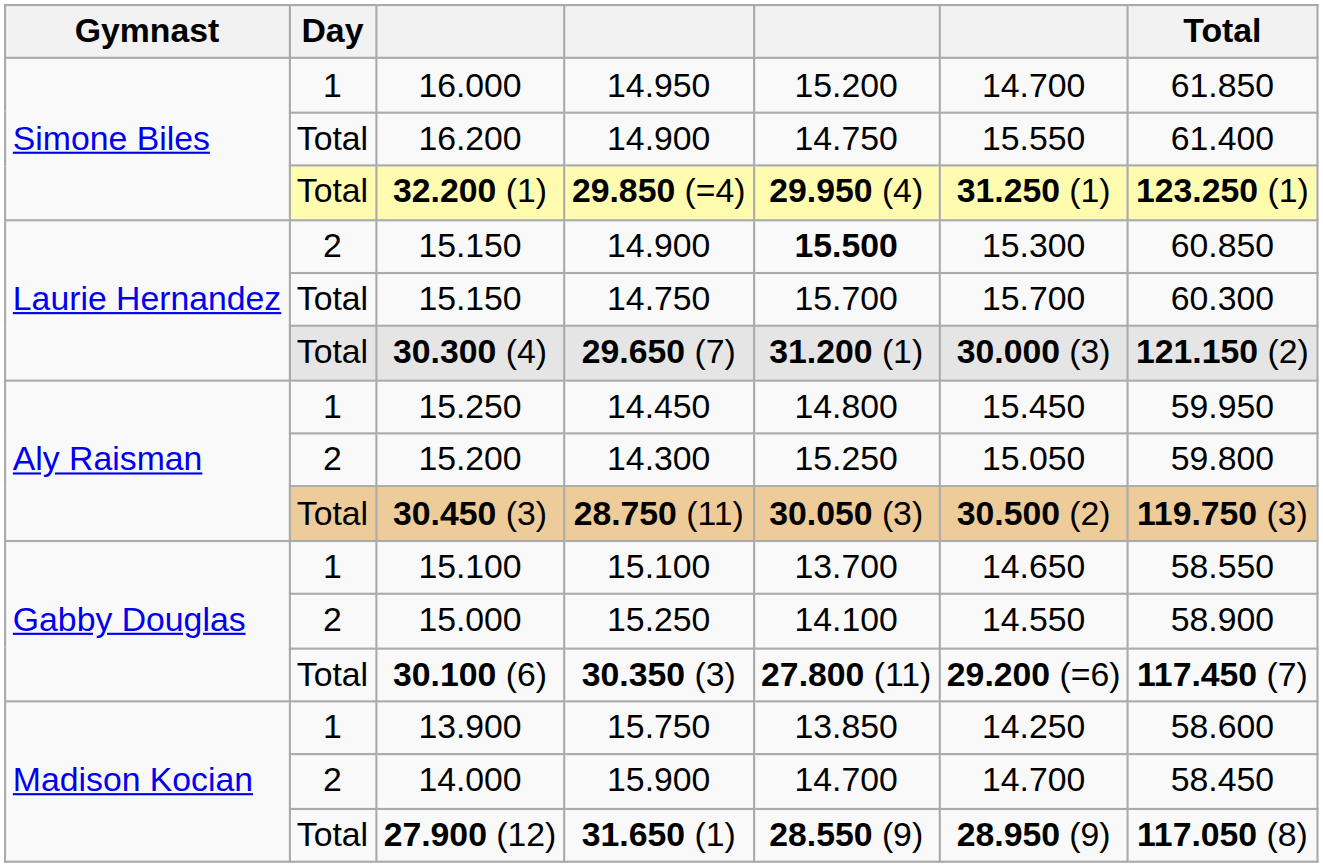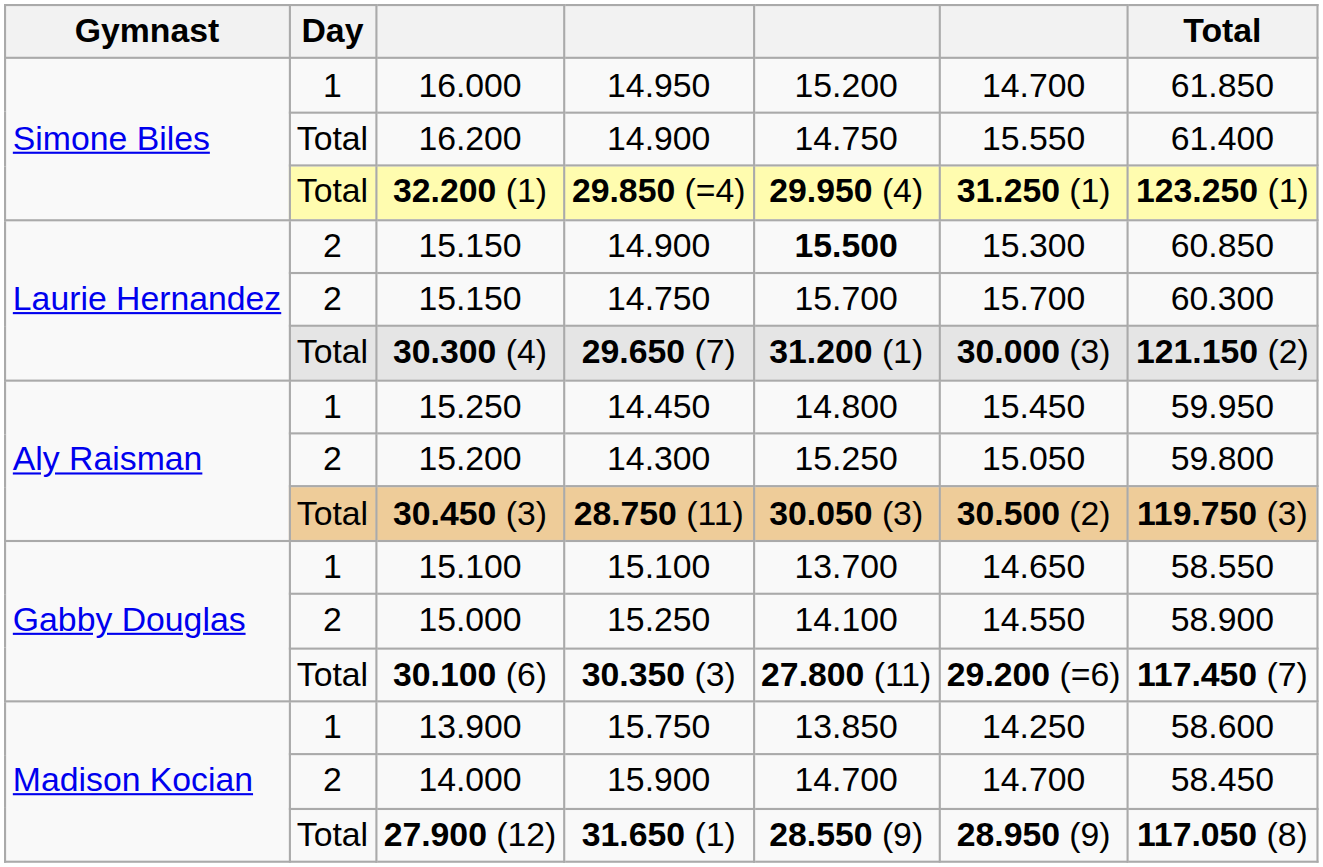 <table class="wikitable sortable" style="text-align:center; font-size:100%">
 <tr>
 <th scope="col">Gymnast</th>
 <th scope="col">Day</th>
 <th scope="col"></th>
 <th scope="col"></th>
 <th scope="col"></th>
 <th scope="col"></th>
 <th scope="col">Total</th>
 </tr>
 <tr>
 <td rowspan="3" align=left><a href='#'>Simone Biles</a></td>
 <td>1</td>
 <td>16.000</td>
 <td>14.950</td>
 <td>15.200</td>
 <td>14.700</td>
 <td>61.850</td>
 </tr>
 <tr>
 <td>Total</td>
 <td>16.200</td>
 <td>14.900</td>
 <td>14.750</td>
 <td>15.550</td>
 <td>61.400</td>
 </tr>
 <tr style="background:#fffcaf;">
 <td>Total</td>
 <td><strong>32.200</strong> (1)</td>
 <td><strong>29.850</strong> (=4)</td>
 <td><strong>29.950</strong> (4)</td>
 <td><strong>31.250</strong> (1)</td>
 <td><strong>123.250</strong> (1)</td>
 </tr>
 <tr>
 <td rowspan="3" align=left><a href='#'>Laurie Hernandez</a></td>
 <td>2</td>
 <td>15.150</td>
 <td>14.900</td>
 <td><strong>15.500</strong></td>
 <td>15.300</td>
 <td>60.850</td>
 </tr>
 <tr>
-<td>Total</td>
+<td>2</td>
 <td>15.150</td>
 <td>14.750</td>
 <td>15.700</td>
 <td>15.700</td>
 <td>60.300</td>
 </tr>
 <tr style="background:#e5e5e5;">
 <td>Total</td>
 <td><strong>30.300</strong> (4)</td>
 <td><strong>29.650</strong> (7)</td>
 <td><strong>31.200</strong> (1)</td>
 <td><strong>30.000</strong> (3)</td>
 <td><strong>121.150</strong> (2)</td>
 </tr>
 <tr>
 <td rowspan="3" align=left><a href='#'>Aly Raisman</a></td>
 <td>1</td>
 <td>15.250</td>
 <td>14.450</td>
 <td>14.800</td>
 <td>15.450</td>
 <td>59.950</td>
 </tr>
 <tr>
 <td>2</td>
 <td>15.200</td>
 <td>14.300</td>
 <td>15.250</td>
 <td>15.050</td>
 <td>59.800</td>
 </tr>
 <tr style="background:#ec9;">
 <td>Total</td>
 <td><strong>30.450</strong> (3)</td>
 <td><strong>28.750</strong> (11)</td>
 <td><strong>30.050</strong> (3)</td>
 <td><strong>30.500</strong> (2)</td>
 <td><strong>119.750</strong> (3)</td>
 </tr>
 <tr>
 <td rowspan="3" align=left><a href='#'>Gabby Douglas</a></td>
 <td>1</td>
 <td>15.100</td>
 <td>15.100</td>
 <td>13.700</td>
 <td>14.650</td>
 <td>58.550</td>
 </tr>
 <tr>
 <td>2</td>
 <td>15.000</td>
 <td>15.250</td>
 <td>14.100</td>
 <td>14.550</td>
 <td>58.900</td>
 </tr>
 <tr>
 <td>Total</td>
 <td><strong>30.100</strong> (6)</td>
 <td><strong>30.350</strong> (3)</td>
 <td><strong>27.800</strong> (11)</td>
 <td><strong>29.200</strong> (=6)</td>
 <td><strong>117.450</strong> (7)</td>
 </tr>
 <tr>
 <td rowspan="3" align=left><a href='#'>Madison Kocian</a></td>
 <td>1</td>
 <td>13.900</td>
 <td>15.750</td>
 <td>13.850</td>
 <td>14.250</td>
 <td>58.600</td>
 </tr>
 <tr>
 <td>2</td>
 <td>14.000</td>
 <td>15.900</td>
 <td>14.700</td>
 <td>14.700</td>
 <td>58.450</td>
 </tr>
 <tr>
 <td>Total</td>
 <td><strong>27.900</strong> (12)</td>
 <td><strong>31.650</strong> (1)</td>
 <td><strong>28.550</strong> (9)</td>
 <td><strong>28.950</strong> (9)</td>
 <td><strong>117.050</strong> (8)</td>
 </tr>
 </table>
